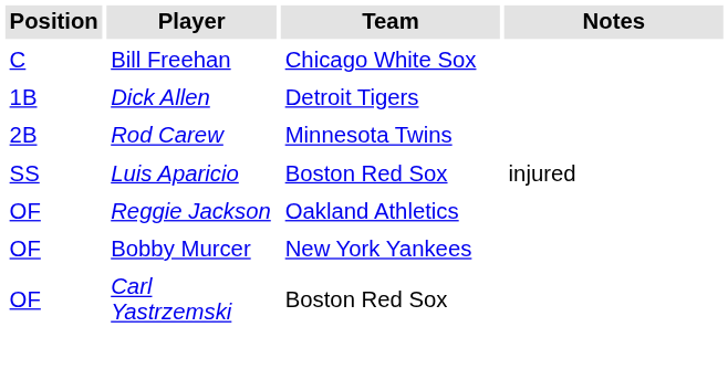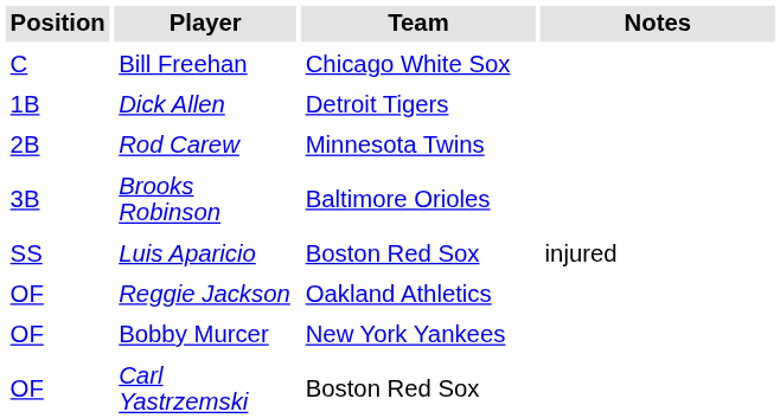 <table border="0" cellspacing="3" cellpadding="3">
 <tr style="background: #e3e3e3;">
 <th width="50">Position</th>
 <th width="115">Player</th>
 <th width="150">Team</th>
 <th width="150">Notes</th>
 </tr>
 <tr>
 <td><a href='#'>C</a></td>
 <td><a href='#'>Bill Freehan</a></td>
 <td><a href='#'>Chicago White Sox</a></td>
 <td></td>
 </tr>
 <tr>
 <td><a href='#'>1B</a></td>
 <td><em><a href='#'>Dick Allen</a></em></td>
 <td><a href='#'>Detroit Tigers</a></td>
 <td></td>
 </tr>
 <tr>
 <td><a href='#'>2B</a></td>
 <td><em><a href='#'>Rod Carew</a></em></td>
 <td><a href='#'>Minnesota Twins</a></td>
+<td></td>
+</tr>
+<tr>
+<td><a href='#'>3B</a></td>
+<td><em><a href='#'>Brooks Robinson</a></em></td>
+<td><a href='#'>Baltimore Orioles</a></td>
 <td></td>
 </tr>
 <tr>
 <td><a href='#'>SS</a></td>
 <td><em><a href='#'>Luis Aparicio</a></em></td>
 <td><a href='#'>Boston Red Sox</a></td>
 <td>injured</td>
 </tr>
 <tr>
 <td><a href='#'>OF</a></td>
 <td><em><a href='#'>Reggie Jackson</a></em></td>
 <td><a href='#'>Oakland Athletics</a></td>
 <td></td>
 </tr>
 <tr>
 <td><a href='#'>OF</a></td>
 <td><a href='#'>Bobby Murcer</a></td>
 <td><a href='#'>New York Yankees</a></td>
 <td></td>
 </tr>
 <tr>
 <td><a href='#'>OF</a></td>
 <td><em><a href='#'>Carl Yastrzemski</a></em></td>
 <td>Boston Red Sox</td>
 <td></td>
 </tr>
 </table>
